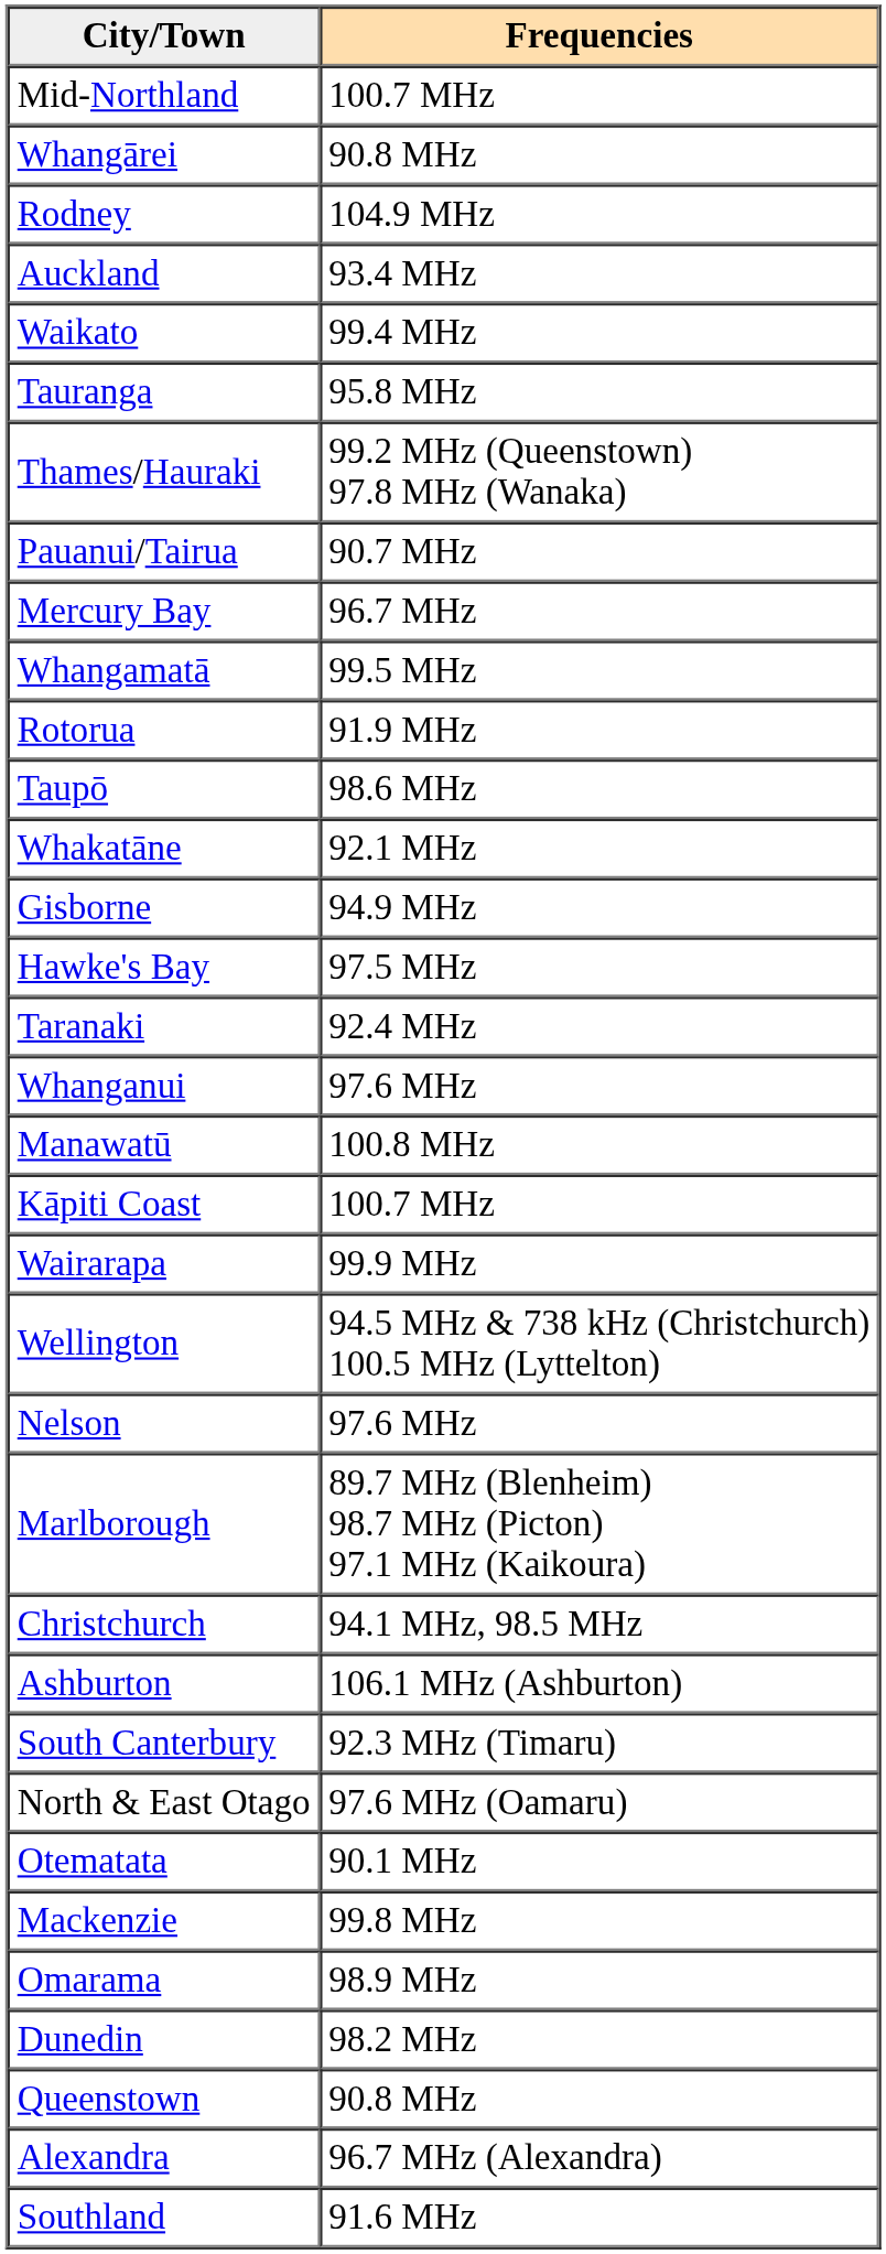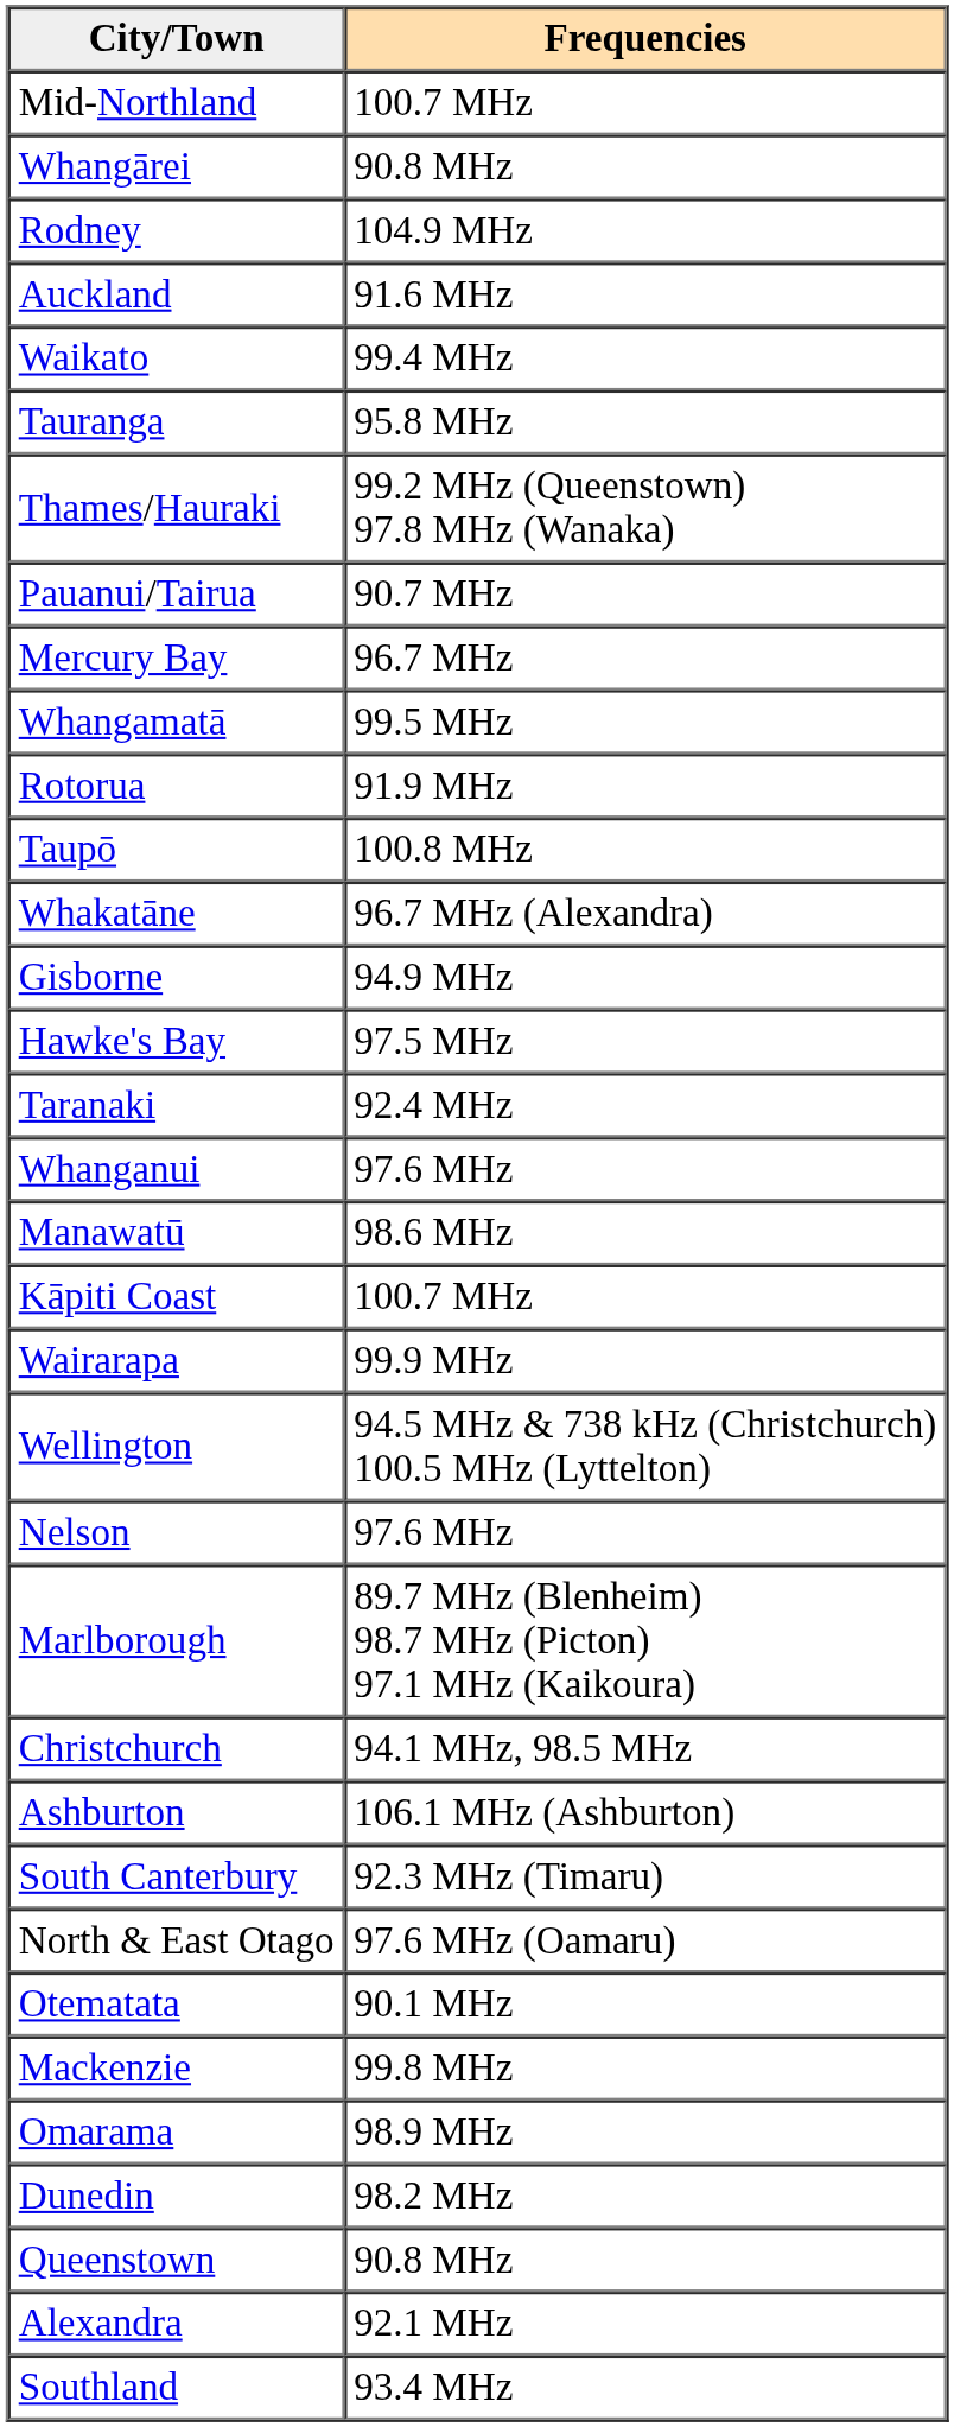 <table align=right border="1" cellpadding="3" cellspacing="0">
 <tr>
 <th style="background:#efefef;">City/Town</th>
 <th colspan="2" style="background:#ffdead;">Frequencies</th>
 </tr>
 <tr>
 <td>Mid-<a href='#'>Northland</a></td>
 <td>100.7 MHz</td>
 </tr>
 <tr>
 <td><a href='#'>Whangārei</a></td>
 <td>90.8 MHz</td>
 </tr>
 <tr>
 <td><a href='#'>Rodney</a></td>
 <td>104.9 MHz</td>
 </tr>
 <tr>
 <td><a href='#'>Auckland</a></td>
-<td>93.4 MHz</td>
+<td>91.6 MHz</td>
 </tr>
 <tr>
 <td><a href='#'>Waikato</a></td>
 <td>99.4 MHz</td>
 </tr>
 <tr>
 <td><a href='#'>Tauranga</a></td>
 <td>95.8 MHz</td>
 </tr>
 <tr>
 <td><a href='#'>Thames</a>/<a href='#'>Hauraki</a></td>
 <td>99.2 MHz (Queenstown)<br> 97.8 MHz (Wanaka)</td>
 </tr>
 <tr>
 <td><a href='#'>Pauanui</a>/<a href='#'>Tairua</a></td>
 <td>90.7 MHz</td>
 </tr>
 <tr>
 <td><a href='#'>Mercury Bay</a></td>
 <td>96.7 MHz</td>
 </tr>
 <tr>
 <td><a href='#'>Whangamatā</a></td>
 <td>99.5 MHz</td>
 </tr>
 <tr>
 <td><a href='#'>Rotorua</a></td>
 <td>91.9 MHz</td>
 </tr>
 <tr>
 <td><a href='#'>Taupō</a></td>
-<td>98.6 MHz</td>
+<td>100.8 MHz</td>
 </tr>
 <tr>
 <td><a href='#'>Whakatāne</a></td>
-<td>92.1 MHz</td>
+<td>96.7 MHz (Alexandra)</td>
 </tr>
 <tr>
 <td><a href='#'>Gisborne</a></td>
 <td>94.9 MHz</td>
 </tr>
 <tr>
 <td><a href='#'>Hawke's Bay</a></td>
 <td>97.5 MHz</td>
 </tr>
 <tr>
 <td><a href='#'>Taranaki</a></td>
 <td>92.4 MHz</td>
 </tr>
 <tr>
 <td><a href='#'>Whanganui</a></td>
 <td>97.6 MHz</td>
 </tr>
 <tr>
 <td><a href='#'>Manawatū</a></td>
-<td>100.8 MHz</td>
+<td>98.6 MHz</td>
 </tr>
 <tr>
 <td><a href='#'>Kāpiti Coast</a></td>
 <td>100.7 MHz</td>
 </tr>
 <tr>
 <td><a href='#'>Wairarapa</a></td>
 <td>99.9 MHz</td>
 </tr>
 <tr>
 <td><a href='#'>Wellington</a></td>
 <td>94.5 MHz & 738 kHz (Christchurch)<br> 100.5 MHz (Lyttelton)</td>
 </tr>
 <tr>
 <td><a href='#'>Nelson</a></td>
 <td>97.6 MHz</td>
 </tr>
 <tr>
 <td><a href='#'>Marlborough</a></td>
 <td>89.7 MHz (Blenheim)<br> 98.7 MHz (Picton)<br> 97.1 MHz (Kaikoura)</td>
 </tr>
 <tr>
 <td><a href='#'>Christchurch</a></td>
 <td>94.1 MHz, 98.5 MHz</td>
 </tr>
 <tr>
 <td><a href='#'>Ashburton</a></td>
 <td>106.1 MHz (Ashburton)</td>
 </tr>
 <tr>
 <td><a href='#'>South Canterbury</a></td>
 <td>92.3 MHz (Timaru)</td>
 </tr>
 <tr>
 <td>North & East Otago</td>
 <td>97.6 MHz (Oamaru)</td>
 </tr>
 <tr>
 <td><a href='#'>Otematata</a></td>
 <td>90.1 MHz</td>
 </tr>
 <tr>
 <td><a href='#'>Mackenzie</a></td>
 <td>99.8 MHz</td>
 </tr>
 <tr>
 <td><a href='#'>Omarama</a></td>
 <td>98.9 MHz</td>
 </tr>
 <tr>
 <td><a href='#'>Dunedin</a></td>
 <td>98.2 MHz</td>
 </tr>
 <tr>
 <td><a href='#'>Queenstown</a></td>
 <td>90.8 MHz</td>
 </tr>
 <tr>
 <td><a href='#'>Alexandra</a></td>
-<td>96.7 MHz (Alexandra)</td>
+<td>92.1 MHz</td>
 </tr>
 <tr>
 <td><a href='#'>Southland</a></td>
-<td>91.6 MHz</td>
+<td>93.4 MHz</td>
 </tr>
 </table>
